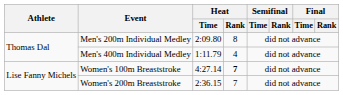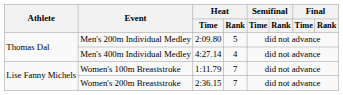 <table class=wikitable style="font-size:90%">
 <tr>
 <th rowspan="2">Athlete</th>
 <th rowspan="2">Event</th>
 <th colspan="2">Heat</th>
 <th colspan="2">Semifinal</th>
 <th colspan="2">Final</th>
 </tr>
 <tr style="font-size:95%">
 <th>Time</th>
 <th>Rank</th>
 <th>Time</th>
 <th>Rank</th>
 <th>Time</th>
 <th>Rank</th>
 </tr>
 <tr align=center>
 <td align=left rowspan=2>Thomas Dal</td>
 <td align=left>Men's 200m Individual Medley</td>
 <td>2:09.80</td>
-<td>8</td>
+<td>5</td>
 <td colspan=4>did not advance</td>
 </tr>
 <tr align=center>
 <td align=left>Men's 400m Individual Medley</td>
-<td>1:11.79</td>
+<td>4:27.14</td>
 <td>4</td>
 <td colspan=4>did not advance</td>
 </tr>
 <tr align=center>
 <td align=left rowspan=2>Lise Fanny Michels</td>
 <td align=left>Women's 100m Breaststroke</td>
-<td>4:27.14</td>
-<td><strong>7</strong></td>
+<td>1:11.79</td>
+<td>7</td>
 <td colspan=4>did not advance</td>
 </tr>
 <tr align=center>
 <td align=left>Women's 200m Breaststroke</td>
 <td>2:36.15</td>
 <td>7</td>
 <td colspan=4>did not advance</td>
 </tr>
 </table>
